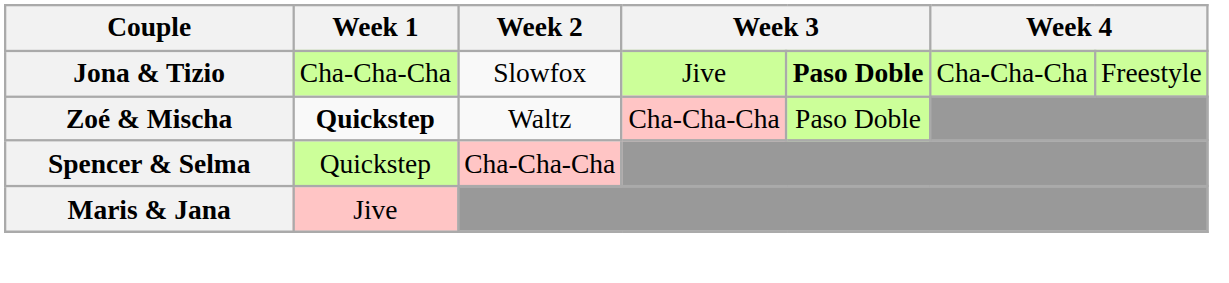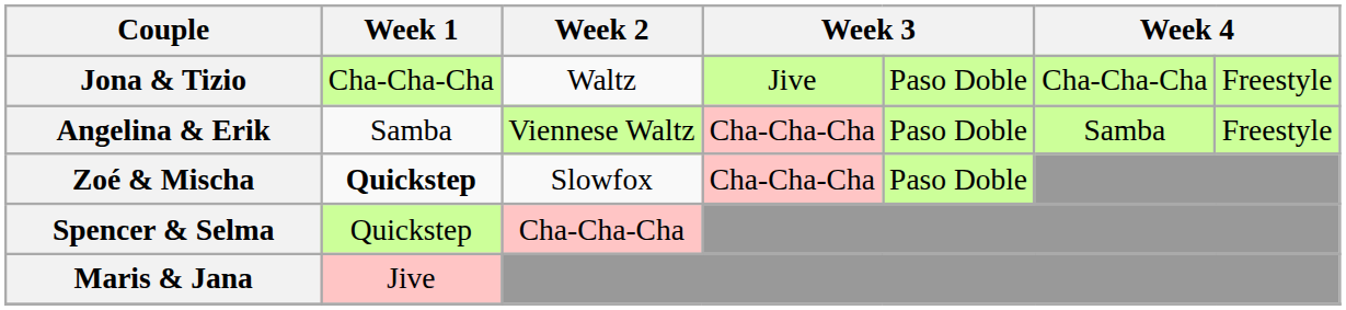 <table class="wikitable center" style="text-align:center; font-size:75%; line-height:14px;">
 <tr>
 <th style="width: 10em">Couple</th>
 <th>Week 1</th>
 <th>Week 2</th>
 <th colspan="2">Week 3</th>
 <th colspan="2">Week 4</th>
 </tr>
 <tr>
 <th scope="row">Jona & Tizio</th>
 <td bgcolor="#ccff99">Cha-Cha-Cha</td>
-<td>Slowfox</td>
+<td>Waltz</td>
 <td bgcolor="#ccff99">Jive</td>
-<td bgcolor="#ccff99"><strong>Paso Doble</strong></td>
+<td bgcolor="#ccff99">Paso Doble</td>
 <td bgcolor="#ccff99">Cha-Cha-Cha</td>
+<td bgcolor="#ccff99">Freestyle</td>
+</tr>
+<tr>
+<th scope="row">Angelina & Erik</th>
+<td>Samba</td>
+<td bgcolor="#ccff99">Viennese Waltz</td>
+<td bgcolor="#ffc5c5">Cha-Cha-Cha</td>
+<td bgcolor="#ccff99">Paso Doble</td>
+<td bgcolor="#ccff99">Samba</td>
 <td bgcolor="#ccff99">Freestyle</td>
 </tr>
 <tr>
 <th scope="row">Zoé & Mischa</th>
 <td><strong>Quickstep</strong></td>
-<td>Waltz</td>
+<td>Slowfox</td>
 <td bgcolor="#ffc5c5">Cha-Cha-Cha</td>
 <td bgcolor="#ccff99">Paso Doble</td>
 <td bgcolor="#999" colspan="2"></td>
 </tr>
 <tr>
 <th scope="row">Spencer & Selma</th>
 <td bgcolor="#ccff99">Quickstep</td>
 <td bgcolor="#ffc5c5">Cha-Cha-Cha</td>
 <td bgcolor="#999" colspan="4"></td>
 </tr>
 <tr>
 <th scope="row">Maris & Jana</th>
 <td bgcolor="#ffc5c5">Jive</td>
 <td bgcolor="#999" colspan="5"></td>
 </tr>
 <tr>
 </tr>
 </table>
